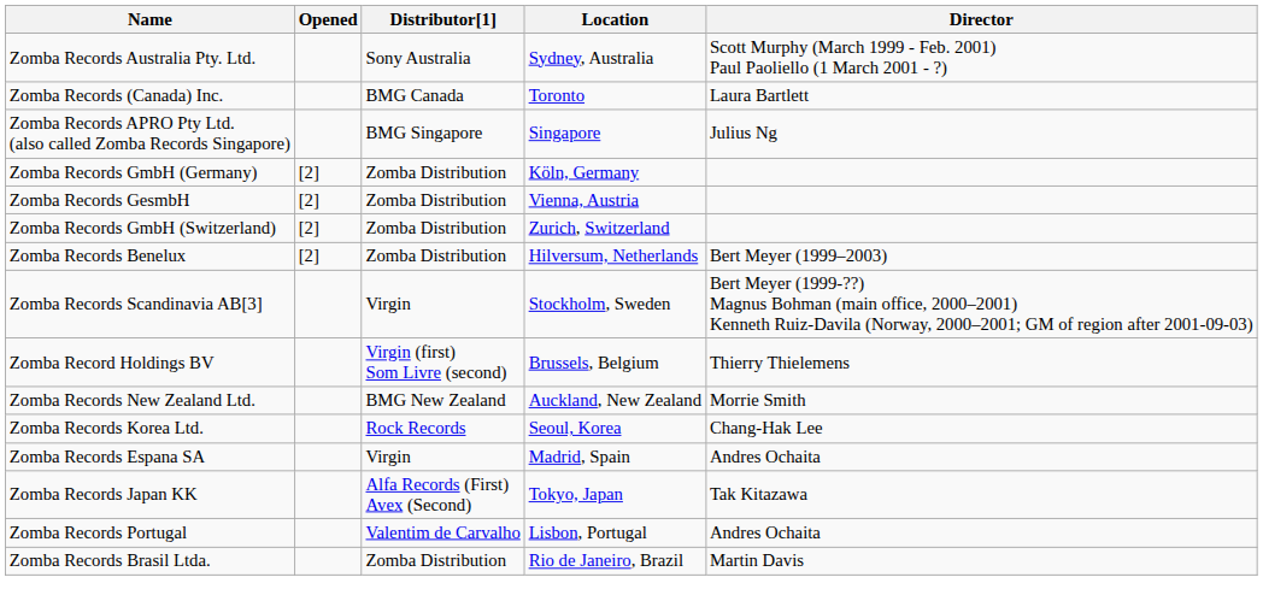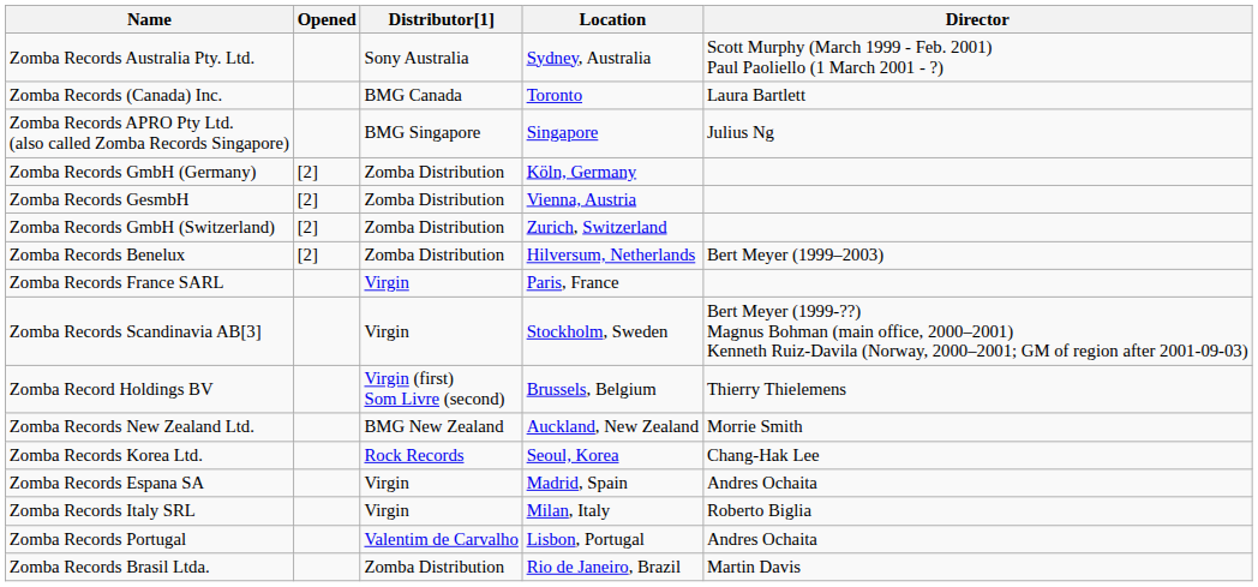 <table class="wikitable sortable">
 <tr>
 <th>Name</th>
 <th>Opened</th>
 <th>Distributor[1]</th>
 <th>Location</th>
 <th>Director</th>
 </tr>
 <tr>
 <td>Zomba Records Australia Pty. Ltd.</td>
 <td></td>
 <td>Sony Australia</td>
 <td><a href='#'>Sydney</a>, Australia</td>
 <td>Scott Murphy (March 1999 - Feb. 2001)<br> Paul Paoliello (1 March 2001 - ?)</td>
 </tr>
 <tr>
 <td>Zomba Records (Canada) Inc.</td>
 <td></td>
 <td>BMG Canada</td>
 <td><a href='#'>Toronto</a></td>
 <td>Laura Bartlett</td>
 </tr>
 <tr>
 <td>Zomba Records APRO Pty Ltd.<br>(also called Zomba Records Singapore)</td>
 <td></td>
 <td>BMG Singapore</td>
 <td><a href='#'>Singapore</a></td>
 <td>Julius Ng</td>
 </tr>
 <tr>
 <td>Zomba Records GmbH (Germany)</td>
 <td>[2]</td>
 <td>Zomba Distribution</td>
 <td><a href='#'>Köln, Germany</a></td>
 <td></td>
 </tr>
 <tr>
 <td>Zomba Records GesmbH</td>
 <td>[2]</td>
 <td>Zomba Distribution</td>
 <td><a href='#'>Vienna, Austria</a></td>
 <td></td>
 </tr>
 <tr>
 <td>Zomba Records GmbH (Switzerland)</td>
 <td>[2]</td>
 <td>Zomba Distribution</td>
 <td><a href='#'>Zurich</a>, <a href='#'>Switzerland</a></td>
 <td></td>
 </tr>
 <tr>
 <td>Zomba Records Benelux</td>
 <td>[2]</td>
 <td>Zomba Distribution</td>
 <td><a href='#'>Hilversum, Netherlands</a></td>
 <td>Bert Meyer (1999–2003)</td>
 </tr>
 <tr>
+<td>Zomba Records France SARL</td>
+<td></td>
+<td><a href='#'>Virgin</a></td>
+<td><a href='#'>Paris</a>, France</td>
+<td></td>
+</tr>
+<tr>
 <td>Zomba Records Scandinavia AB[3]</td>
 <td></td>
 <td>Virgin</td>
 <td><a href='#'>Stockholm</a>, Sweden</td>
 <td>Bert Meyer (1999-??)<br>Magnus Bohman (main office, 2000–2001)<br>Kenneth Ruiz-Davila (Norway, 2000–2001; GM of region after 2001-09-03)</td>
 </tr>
 <tr>
 <td>Zomba Record Holdings BV</td>
 <td></td>
 <td><a href='#'>Virgin</a> (first)<br><a href='#'>Som Livre</a> (second)</td>
 <td><a href='#'>Brussels</a>, Belgium</td>
 <td>Thierry Thielemens</td>
 </tr>
 <tr>
 <td>Zomba Records New Zealand Ltd.</td>
 <td></td>
 <td>BMG New Zealand</td>
 <td><a href='#'>Auckland</a>, New Zealand</td>
 <td>Morrie Smith</td>
 </tr>
 <tr>
 <td>Zomba Records Korea Ltd.</td>
 <td></td>
 <td><a href='#'>Rock Records</a></td>
 <td><a href='#'>Seoul, Korea</a></td>
 <td>Chang-Hak Lee</td>
 </tr>
 <tr>
 <td>Zomba Records Espana SA</td>
 <td></td>
 <td>Virgin</td>
 <td><a href='#'>Madrid</a>, Spain</td>
 <td>Andres Ochaita</td>
 </tr>
 <tr>
-<td>Zomba Records Japan KK</td>
+<td>Zomba Records Italy SRL</td>
 <td></td>
-<td><a href='#'>Alfa Records</a> (First)<br><a href='#'>Avex</a> (Second)</td>
-<td><a href='#'>Tokyo, Japan</a></td>
-<td>Tak Kitazawa</td>
+<td>Virgin</td>
+<td><a href='#'>Milan</a>, Italy</td>
+<td>Roberto Biglia</td>
 </tr>
 <tr>
 <td>Zomba Records Portugal</td>
 <td></td>
 <td><a href='#'>Valentim de Carvalho</a></td>
 <td><a href='#'>Lisbon</a>, Portugal</td>
 <td>Andres Ochaita</td>
 </tr>
 <tr>
 <td>Zomba Records Brasil Ltda.</td>
 <td></td>
 <td>Zomba Distribution</td>
 <td><a href='#'>Rio de Janeiro</a>, Brazil</td>
 <td>Martin Davis</td>
 </tr>
 </table>
